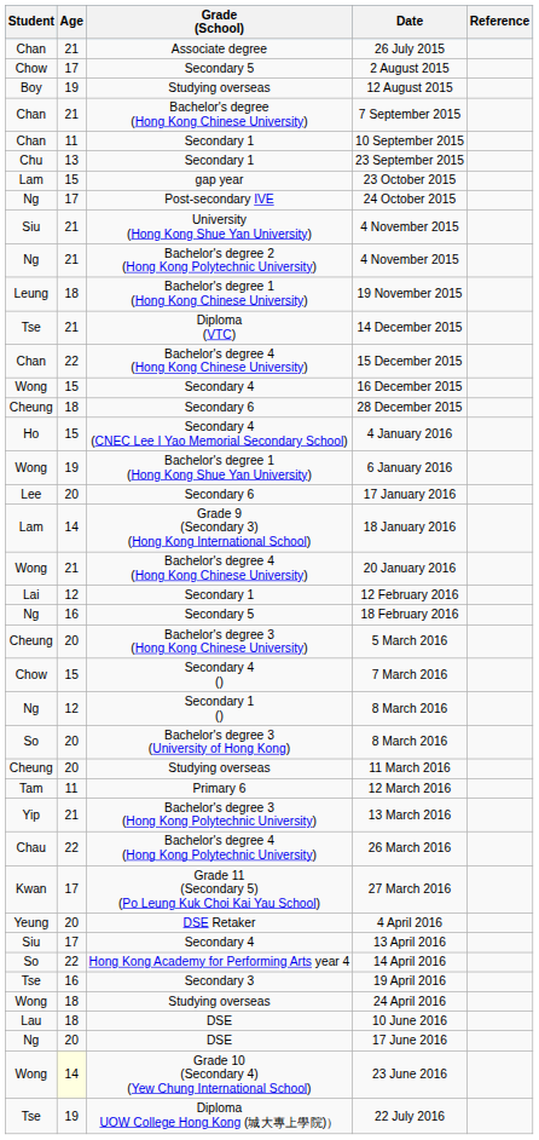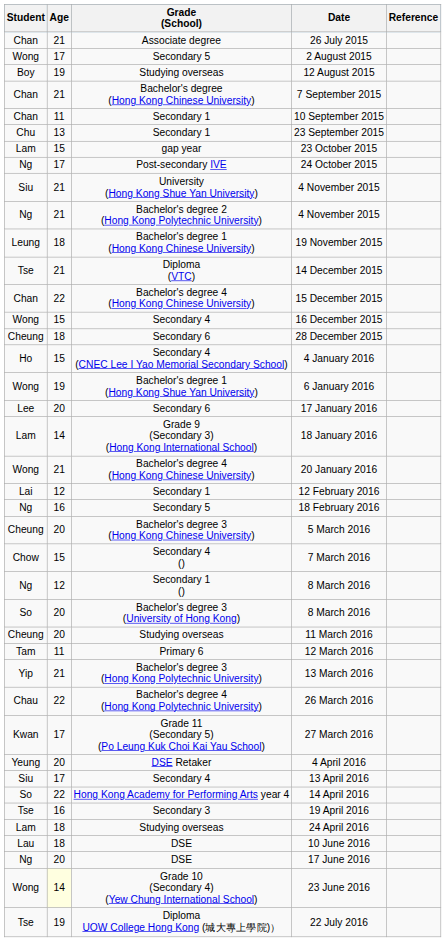 <table class="wikitable" style="text-align:center">
 <tr style="background:lightskyblue; color:black" align=center>
 <th>Student</th>
 <th>Age</th>
 <th>Grade<br> (School)</th>
 <th>Date</th>
 <th>Reference</th>
 </tr>
 <tr>
 <td>Chan</td>
 <td>21</td>
 <td>Associate degree</td>
 <td>26 July 2015</td>
 <td></td>
 </tr>
 <tr>
-<td>Chow</td>
+<td>Wong</td>
 <td>17</td>
 <td>Secondary 5</td>
 <td>2 August 2015</td>
 <td></td>
 </tr>
 <tr>
 <td>Boy</td>
 <td>19</td>
 <td>Studying overseas</td>
 <td>12 August 2015</td>
 <td></td>
 </tr>
 <tr>
 <td>Chan</td>
 <td>21</td>
 <td>Bachelor's degree <br> (<a href='#'>Hong Kong Chinese University</a>)</td>
 <td>7 September 2015</td>
 <td></td>
 </tr>
 <tr>
 <td>Chan</td>
 <td>11</td>
 <td>Secondary 1<br></td>
 <td>10 September 2015</td>
 <td></td>
 </tr>
 <tr>
 <td>Chu</td>
 <td>13</td>
 <td>Secondary 1</td>
 <td>23 September 2015</td>
 <td></td>
 </tr>
 <tr>
 <td>Lam</td>
 <td>15</td>
 <td>gap year</td>
 <td>23 October 2015</td>
 <td></td>
 </tr>
 <tr>
 <td>Ng</td>
 <td>17</td>
 <td>Post-secondary <a href='#'>IVE</a></td>
 <td>24 October 2015</td>
 <td></td>
 </tr>
 <tr>
 <td>Siu</td>
 <td>21</td>
 <td>University <br> (<a href='#'>Hong Kong Shue Yan University</a>)</td>
 <td>4 November 2015</td>
 <td></td>
 </tr>
 <tr>
 <td>Ng</td>
 <td>21</td>
 <td>Bachelor's degree 2<br> (<a href='#'>Hong Kong Polytechnic University</a>)</td>
 <td>4 November 2015</td>
 <td></td>
 </tr>
 <tr>
 <td>Leung</td>
 <td>18</td>
 <td>Bachelor's degree 1<br> (<a href='#'>Hong Kong Chinese University</a>)</td>
 <td>19 November 2015</td>
 <td></td>
 </tr>
 <tr>
 <td>Tse</td>
 <td>21</td>
 <td>Diploma <br> (<a href='#'>VTC</a>)</td>
 <td>14 December 2015</td>
 <td></td>
 </tr>
 <tr>
 <td>Chan</td>
 <td>22</td>
 <td>Bachelor's degree 4 <br> (<a href='#'>Hong Kong Chinese University</a>)</td>
 <td>15 December 2015</td>
 <td></td>
 </tr>
 <tr>
 <td>Wong</td>
 <td>15</td>
 <td>Secondary 4</td>
 <td>16 December 2015</td>
 <td></td>
 </tr>
 <tr>
 <td>Cheung</td>
 <td>18</td>
 <td>Secondary 6</td>
 <td>28 December 2015</td>
 <td></td>
 </tr>
 <tr>
 <td>Ho</td>
 <td>15</td>
 <td>Secondary 4 <br> (<a href='#'>CNEC Lee I Yao Memorial Secondary School</a>)</td>
 <td>4 January 2016</td>
 <td></td>
 </tr>
 <tr>
 <td>Wong</td>
 <td>19</td>
 <td>Bachelor's degree 1 <br> (<a href='#'>Hong Kong Shue Yan University</a>)</td>
 <td>6 January 2016</td>
 <td></td>
 </tr>
 <tr>
 <td>Lee</td>
 <td>20</td>
 <td>Secondary 6</td>
 <td>17 January 2016</td>
 <td></td>
 </tr>
 <tr>
 <td>Lam</td>
 <td>14</td>
 <td>Grade 9<br> (Secondary 3)<br> (<a href='#'>Hong Kong International School</a>)</td>
 <td>18 January 2016</td>
 <td></td>
 </tr>
 <tr>
 <td>Wong</td>
 <td>21</td>
 <td>Bachelor's degree 4 <br> (<a href='#'>Hong Kong Chinese University</a>)</td>
 <td>20 January 2016</td>
 <td></td>
 </tr>
 <tr>
 <td>Lai</td>
 <td>12</td>
 <td>Secondary 1</td>
 <td>12 February 2016</td>
 <td></td>
 </tr>
 <tr>
 <td>Ng</td>
 <td>16</td>
 <td>Secondary 5</td>
 <td>18 February 2016</td>
 <td></td>
 </tr>
 <tr>
 <td>Cheung</td>
 <td>20</td>
 <td>Bachelor's degree 3 <br> (<a href='#'>Hong Kong Chinese University</a>)</td>
 <td>5 March 2016</td>
 <td></td>
 </tr>
 <tr>
 <td>Chow</td>
 <td>15</td>
 <td>Secondary 4<br> ()</td>
 <td>7 March 2016</td>
 <td></td>
 </tr>
 <tr>
 <td>Ng</td>
 <td>12</td>
 <td>Secondary 1<br> ()</td>
 <td>8 March 2016</td>
 <td></td>
 </tr>
 <tr>
 <td>So</td>
 <td>20</td>
 <td>Bachelor's degree 3<br> (<a href='#'>University of Hong Kong</a>)</td>
 <td>8 March 2016</td>
 <td></td>
 </tr>
 <tr>
 <td>Cheung</td>
 <td>20</td>
 <td>Studying overseas</td>
 <td>11 March 2016</td>
 <td></td>
 </tr>
 <tr>
 <td>Tam</td>
 <td>11</td>
 <td>Primary 6</td>
 <td>12 March 2016</td>
 <td></td>
 </tr>
 <tr>
 <td>Yip</td>
 <td>21</td>
 <td>Bachelor's degree 3<br> (<a href='#'>Hong Kong Polytechnic University</a>)</td>
 <td>13 March 2016</td>
 <td></td>
 </tr>
 <tr>
 <td>Chau</td>
 <td>22</td>
 <td>Bachelor's degree 4<br> (<a href='#'>Hong Kong Polytechnic University</a>)</td>
 <td>26 March 2016</td>
 <td></td>
 </tr>
 <tr>
 <td>Kwan</td>
 <td>17</td>
 <td>Grade 11<br> (Secondary 5)<br> (<a href='#'>Po Leung Kuk Choi Kai Yau School</a>)</td>
 <td>27 March 2016</td>
 <td></td>
 </tr>
 <tr>
 <td>Yeung</td>
 <td>20</td>
 <td><a href='#'>DSE</a> Retaker</td>
 <td>4 April 2016</td>
 <td></td>
 </tr>
 <tr>
 <td>Siu</td>
 <td>17</td>
 <td>Secondary 4</td>
 <td>13 April 2016</td>
 <td></td>
 </tr>
 <tr>
 <td>So</td>
 <td>22</td>
 <td><a href='#'>Hong Kong Academy for Performing Arts</a> year 4</td>
 <td>14 April 2016</td>
 <td></td>
 </tr>
 <tr>
 <td>Tse</td>
 <td>16</td>
 <td>Secondary 3</td>
 <td>19 April 2016</td>
 <td></td>
 </tr>
 <tr>
-<td>Wong</td>
+<td>Lam</td>
 <td>18</td>
 <td>Studying overseas</td>
 <td>24 April 2016</td>
 <td></td>
 </tr>
 <tr>
 <td>Lau</td>
 <td>18</td>
 <td>DSE</td>
 <td>10 June 2016</td>
 <td></td>
 </tr>
 <tr>
 <td>Ng</td>
 <td>20</td>
 <td>DSE</td>
 <td>17 June 2016</td>
 <td></td>
 </tr>
 <tr>
 <td>Wong</td>
 <td style="background: lightyellow;">14</td>
 <td>Grade 10<br> (Secondary 4)<br> (<a href='#'>Yew Chung International School</a>)</td>
 <td>23 June 2016</td>
 <td></td>
 </tr>
 <tr>
 <td>Tse</td>
 <td>19</td>
 <td>Diploma <br><a href='#'>UOW College Hong Kong</a> (城大專上學院)）</td>
 <td>22 July 2016</td>
 <td></td>
 </tr>
 </table>
